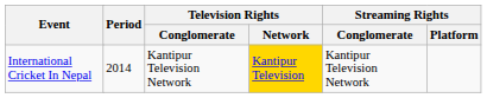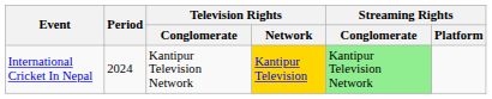 <table class="wikitable">
 <tr>
 <th colspan="2" rowspan="2">Event</th>
 <th rowspan="2">Period</th>
 <th colspan="2">Television Rights</th>
 <th colspan="2">Streaming Rights</th>
 </tr>
 <tr>
 <th>Conglomerate</th>
 <th>Network</th>
 <th>Conglomerate</th>
 <th>Platform</th>
 </tr>
 <tr>
 <td colspan="2"><a href='#'>International Cricket In Nepal</a></td>
-<td>2014</td>
+<td>2024</td>
 <td rowspan="1">Kantipur Television Network</td>
 <td rowspan="1" style="background: gold;"><a href='#'>Kantipur Television</a></td>
-<td rowspan="1">Kantipur Television Network</td>
+<td rowspan="1" style="background: lightgreen;">Kantipur Television Network</td>
 <td rowspan="1"></td>
 </tr>
 </table>
